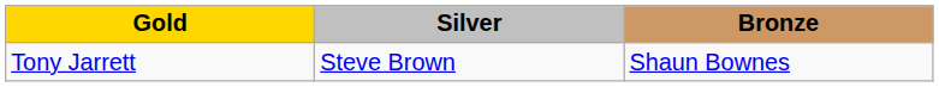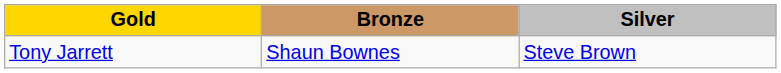 <table class="wikitable" style="text-align:left">
 <tr align="center">
 <td width=200 bgcolor=gold><strong>Gold</strong></td>
+<td width=200 bgcolor=CC9966><strong>Bronze</strong></td>
 <td width=200 bgcolor=silver><strong>Silver</strong></td>
-<td width=200 bgcolor=CC9966><strong>Bronze</strong></td>
 </tr>
 <tr>
 <td><a href='#'>Tony Jarrett</a><br><em></em></td>
+<td><a href='#'>Shaun Bownes</a><br><em></em></td>
 <td><a href='#'>Steve Brown</a><br><em></em></td>
-<td><a href='#'>Shaun Bownes</a><br><em></em></td>
 </tr>
 </table>
